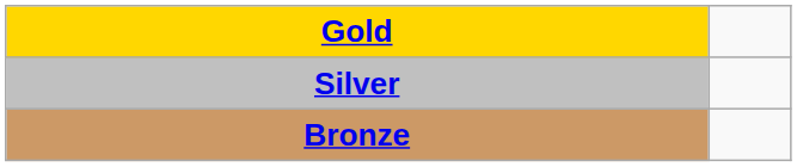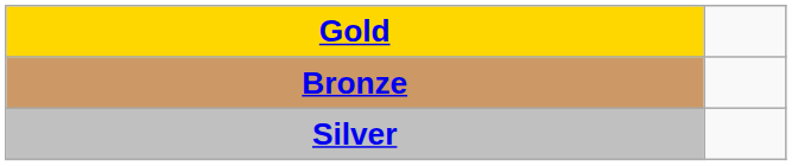 <table class="wikitable" style=" text-align:center; font-size:110%;" width="35%">
 <tr>
 <td bgcolor="gold"><strong><a href='#'>Gold</a></strong></td>
 <td></td>
 </tr>
 <tr>
+<td bgcolor="CC9966"><strong><a href='#'>Bronze</a></strong></td>
+<td></td>
+</tr>
+<tr>
 <td bgcolor="silver"><strong><a href='#'>Silver</a></strong></td>
 <td></td>
 </tr>
-<tr>
-<td bgcolor="CC9966"><strong><a href='#'>Bronze</a></strong></td>
-<td></td>
-</tr>
 </table>
